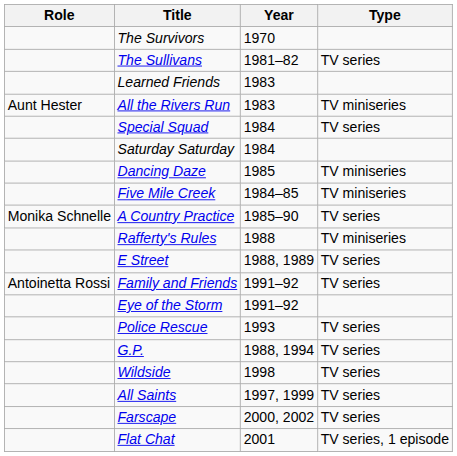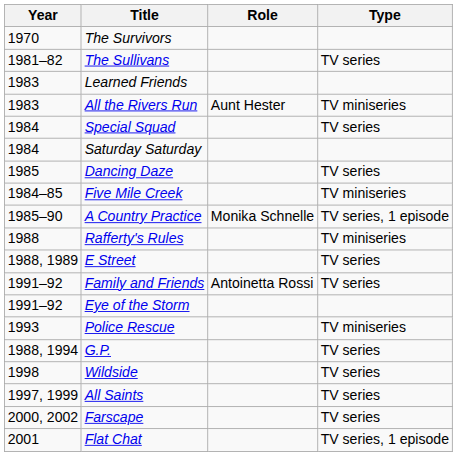 <table class="wikitable">
 <tr>
+<th>Year</th>
+<th>Title</th>
 <th>Role</th>
-<th>Title</th>
-<th>Year</th>
 <th>Type</th>
 </tr>
 <tr>
+<td>1970</td>
+<td><em>The Survivors</em></td>
 <td></td>
-<td><em>The Survivors</em></td>
-<td>1970</td>
 <td></td>
 </tr>
 <tr>
+<td>1981–82</td>
+<td><em><a href='#'>The Sullivans</a></em></td>
 <td></td>
-<td><em><a href='#'>The Sullivans</a></em></td>
-<td>1981–82</td>
 <td>TV series</td>
 </tr>
 <tr>
+<td>1983</td>
+<td><em>Learned Friends</em></td>
 <td></td>
-<td><em>Learned Friends</em></td>
-<td>1983</td>
 <td></td>
 </tr>
 <tr>
+<td>1983</td>
+<td><em><a href='#'>All the Rivers Run</a></em></td>
 <td>Aunt Hester</td>
-<td><em><a href='#'>All the Rivers Run</a></em></td>
-<td>1983</td>
 <td>TV miniseries</td>
 </tr>
 <tr>
+<td>1984</td>
+<td><em><a href='#'>Special Squad</a></em></td>
 <td></td>
-<td><em><a href='#'>Special Squad</a></em></td>
-<td>1984</td>
 <td>TV series</td>
 </tr>
 <tr>
+<td>1984</td>
+<td><em>Saturday Saturday</em></td>
 <td></td>
-<td><em>Saturday Saturday</em></td>
-<td>1984</td>
 <td></td>
 </tr>
 <tr>
+<td>1985</td>
+<td><em><a href='#'>Dancing Daze</a></em></td>
 <td></td>
-<td><em><a href='#'>Dancing Daze</a></em></td>
-<td>1985</td>
+<td>TV series</td>
+</tr>
+<tr>
+<td>1984–85</td>
+<td><em><a href='#'>Five Mile Creek</a></em></td>
+<td></td>
 <td>TV miniseries</td>
 </tr>
 <tr>
+<td>1985–90</td>
+<td><em><a href='#'>A Country Practice</a></em></td>
+<td>Monika Schnelle</td>
+<td>TV series, 1 episode</td>
+</tr>
+<tr>
+<td>1988</td>
+<td><em><a href='#'>Rafferty's Rules</a></em></td>
 <td></td>
-<td><em><a href='#'>Five Mile Creek</a></em></td>
-<td>1984–85</td>
 <td>TV miniseries</td>
 </tr>
 <tr>
-<td>Monika Schnelle</td>
-<td><em><a href='#'>A Country Practice</a></em></td>
-<td>1985–90</td>
+<td>1988, 1989</td>
+<td><em><a href='#'>E Street</a></em></td>
+<td></td>
 <td>TV series</td>
 </tr>
 <tr>
+<td>1991–92</td>
+<td><em><a href='#'>Family and Friends</a></em></td>
+<td>Antoinetta Rossi</td>
+<td>TV series</td>
+</tr>
+<tr>
+<td>1991–92</td>
+<td><em><a href='#'>Eye of the Storm</a></em></td>
 <td></td>
-<td><em><a href='#'>Rafferty's Rules</a></em></td>
-<td>1988</td>
+<td></td>
+</tr>
+<tr>
+<td>1993</td>
+<td><em><a href='#'>Police Rescue</a></em></td>
+<td></td>
 <td>TV miniseries</td>
 </tr>
 <tr>
+<td>1988, 1994</td>
+<td><em><a href='#'>G.P.</a></em></td>
 <td></td>
-<td><em><a href='#'>E Street</a></em></td>
-<td>1988, 1989</td>
 <td>TV series</td>
 </tr>
 <tr>
-<td>Antoinetta Rossi</td>
-<td><em><a href='#'>Family and Friends</a></em></td>
-<td>1991–92</td>
+<td>1998</td>
+<td><em><a href='#'>Wildside</a></em></td>
+<td></td>
 <td>TV series</td>
 </tr>
 <tr>
+<td>1997, 1999</td>
+<td><em><a href='#'>All Saints</a></em></td>
 <td></td>
-<td><em><a href='#'>Eye of the Storm</a></em></td>
-<td>1991–92</td>
-<td></td>
-</tr>
-<tr>
-<td></td>
-<td><em><a href='#'>Police Rescue</a></em></td>
-<td>1993</td>
 <td>TV series</td>
 </tr>
 <tr>
+<td>2000, 2002</td>
+<td><em><a href='#'>Farscape</a></em></td>
 <td></td>
-<td><em><a href='#'>G.P.</a></em></td>
-<td>1988, 1994</td>
 <td>TV series</td>
 </tr>
 <tr>
+<td>2001</td>
+<td><em><a href='#'>Flat Chat</a></em></td>
 <td></td>
-<td><em><a href='#'>Wildside</a></em></td>
-<td>1998</td>
-<td>TV series</td>
-</tr>
-<tr>
-<td></td>
-<td><em><a href='#'>All Saints</a></em></td>
-<td>1997, 1999</td>
-<td>TV series</td>
-</tr>
-<tr>
-<td></td>
-<td><em><a href='#'>Farscape</a></em></td>
-<td>2000, 2002</td>
-<td>TV series</td>
-</tr>
-<tr>
-<td></td>
-<td><em><a href='#'>Flat Chat</a></em></td>
-<td>2001</td>
 <td>TV series, 1 episode</td>
 </tr>
 </table>
